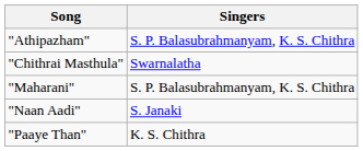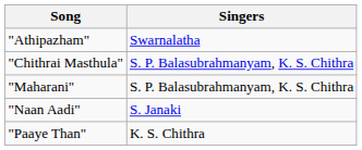 <table class="wikitable" style="font-size: 95%;">
 <tr>
 <th>Song</th>
 <th>Singers</th>
 </tr>
 <tr>
 <td>"Athipazham"</td>
-<td><a href='#'>S. P. Balasubrahmanyam</a>, <a href='#'>K. S. Chithra</a></td>
+<td><a href='#'>Swarnalatha</a></td>
 </tr>
 <tr>
 <td>"Chithrai Masthula"</td>
-<td><a href='#'>Swarnalatha</a></td>
+<td><a href='#'>S. P. Balasubrahmanyam</a>, <a href='#'>K. S. Chithra</a></td>
 </tr>
 <tr>
 <td>"Maharani"</td>
 <td>S. P. Balasubrahmanyam, K. S. Chithra</td>
 </tr>
 <tr>
 <td>"Naan Aadi"</td>
 <td><a href='#'>S. Janaki</a></td>
 </tr>
 <tr>
 <td>"Paaye Than"</td>
 <td>K. S. Chithra</td>
 </tr>
 </table>
